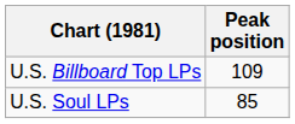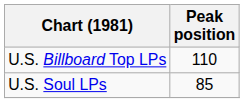 <table class="wikitable sortable">
 <tr>
 <th>Chart (1981)</th>
 <th>Peak<br>position</th>
 </tr>
 <tr>
 <td>U.S. <a href='#'><em>Billboard</em> Top LPs</a></td>
-<td align="center">109</td>
+<td align="center">110</td>
 </tr>
 <tr>
 <td>U.S. <a href='#'>Soul LPs</a></td>
 <td align="center">85</td>
 </tr>
 <tr>
 </tr>
 </table>
